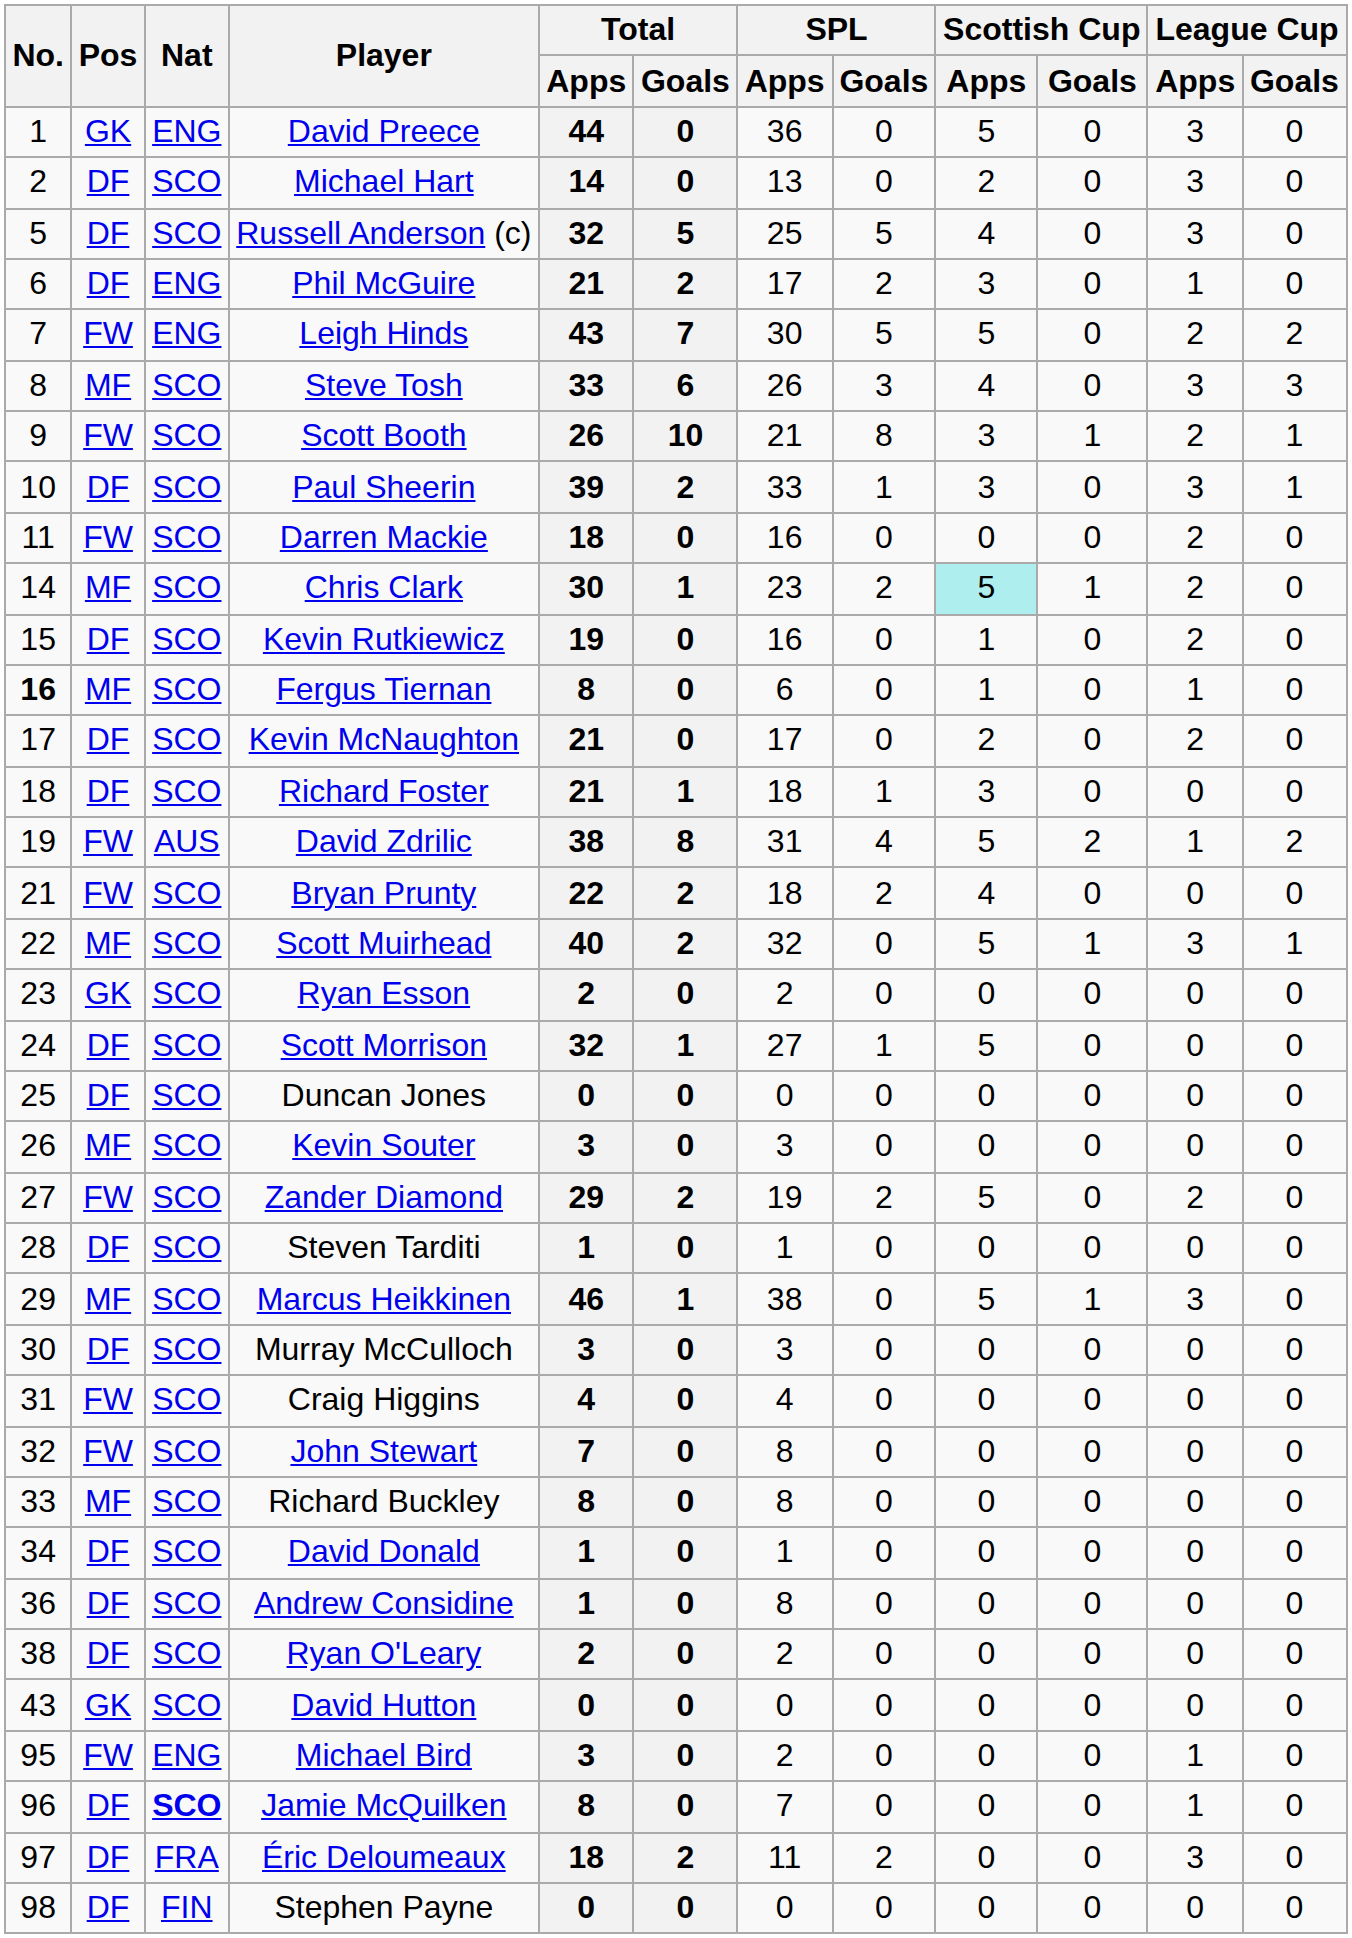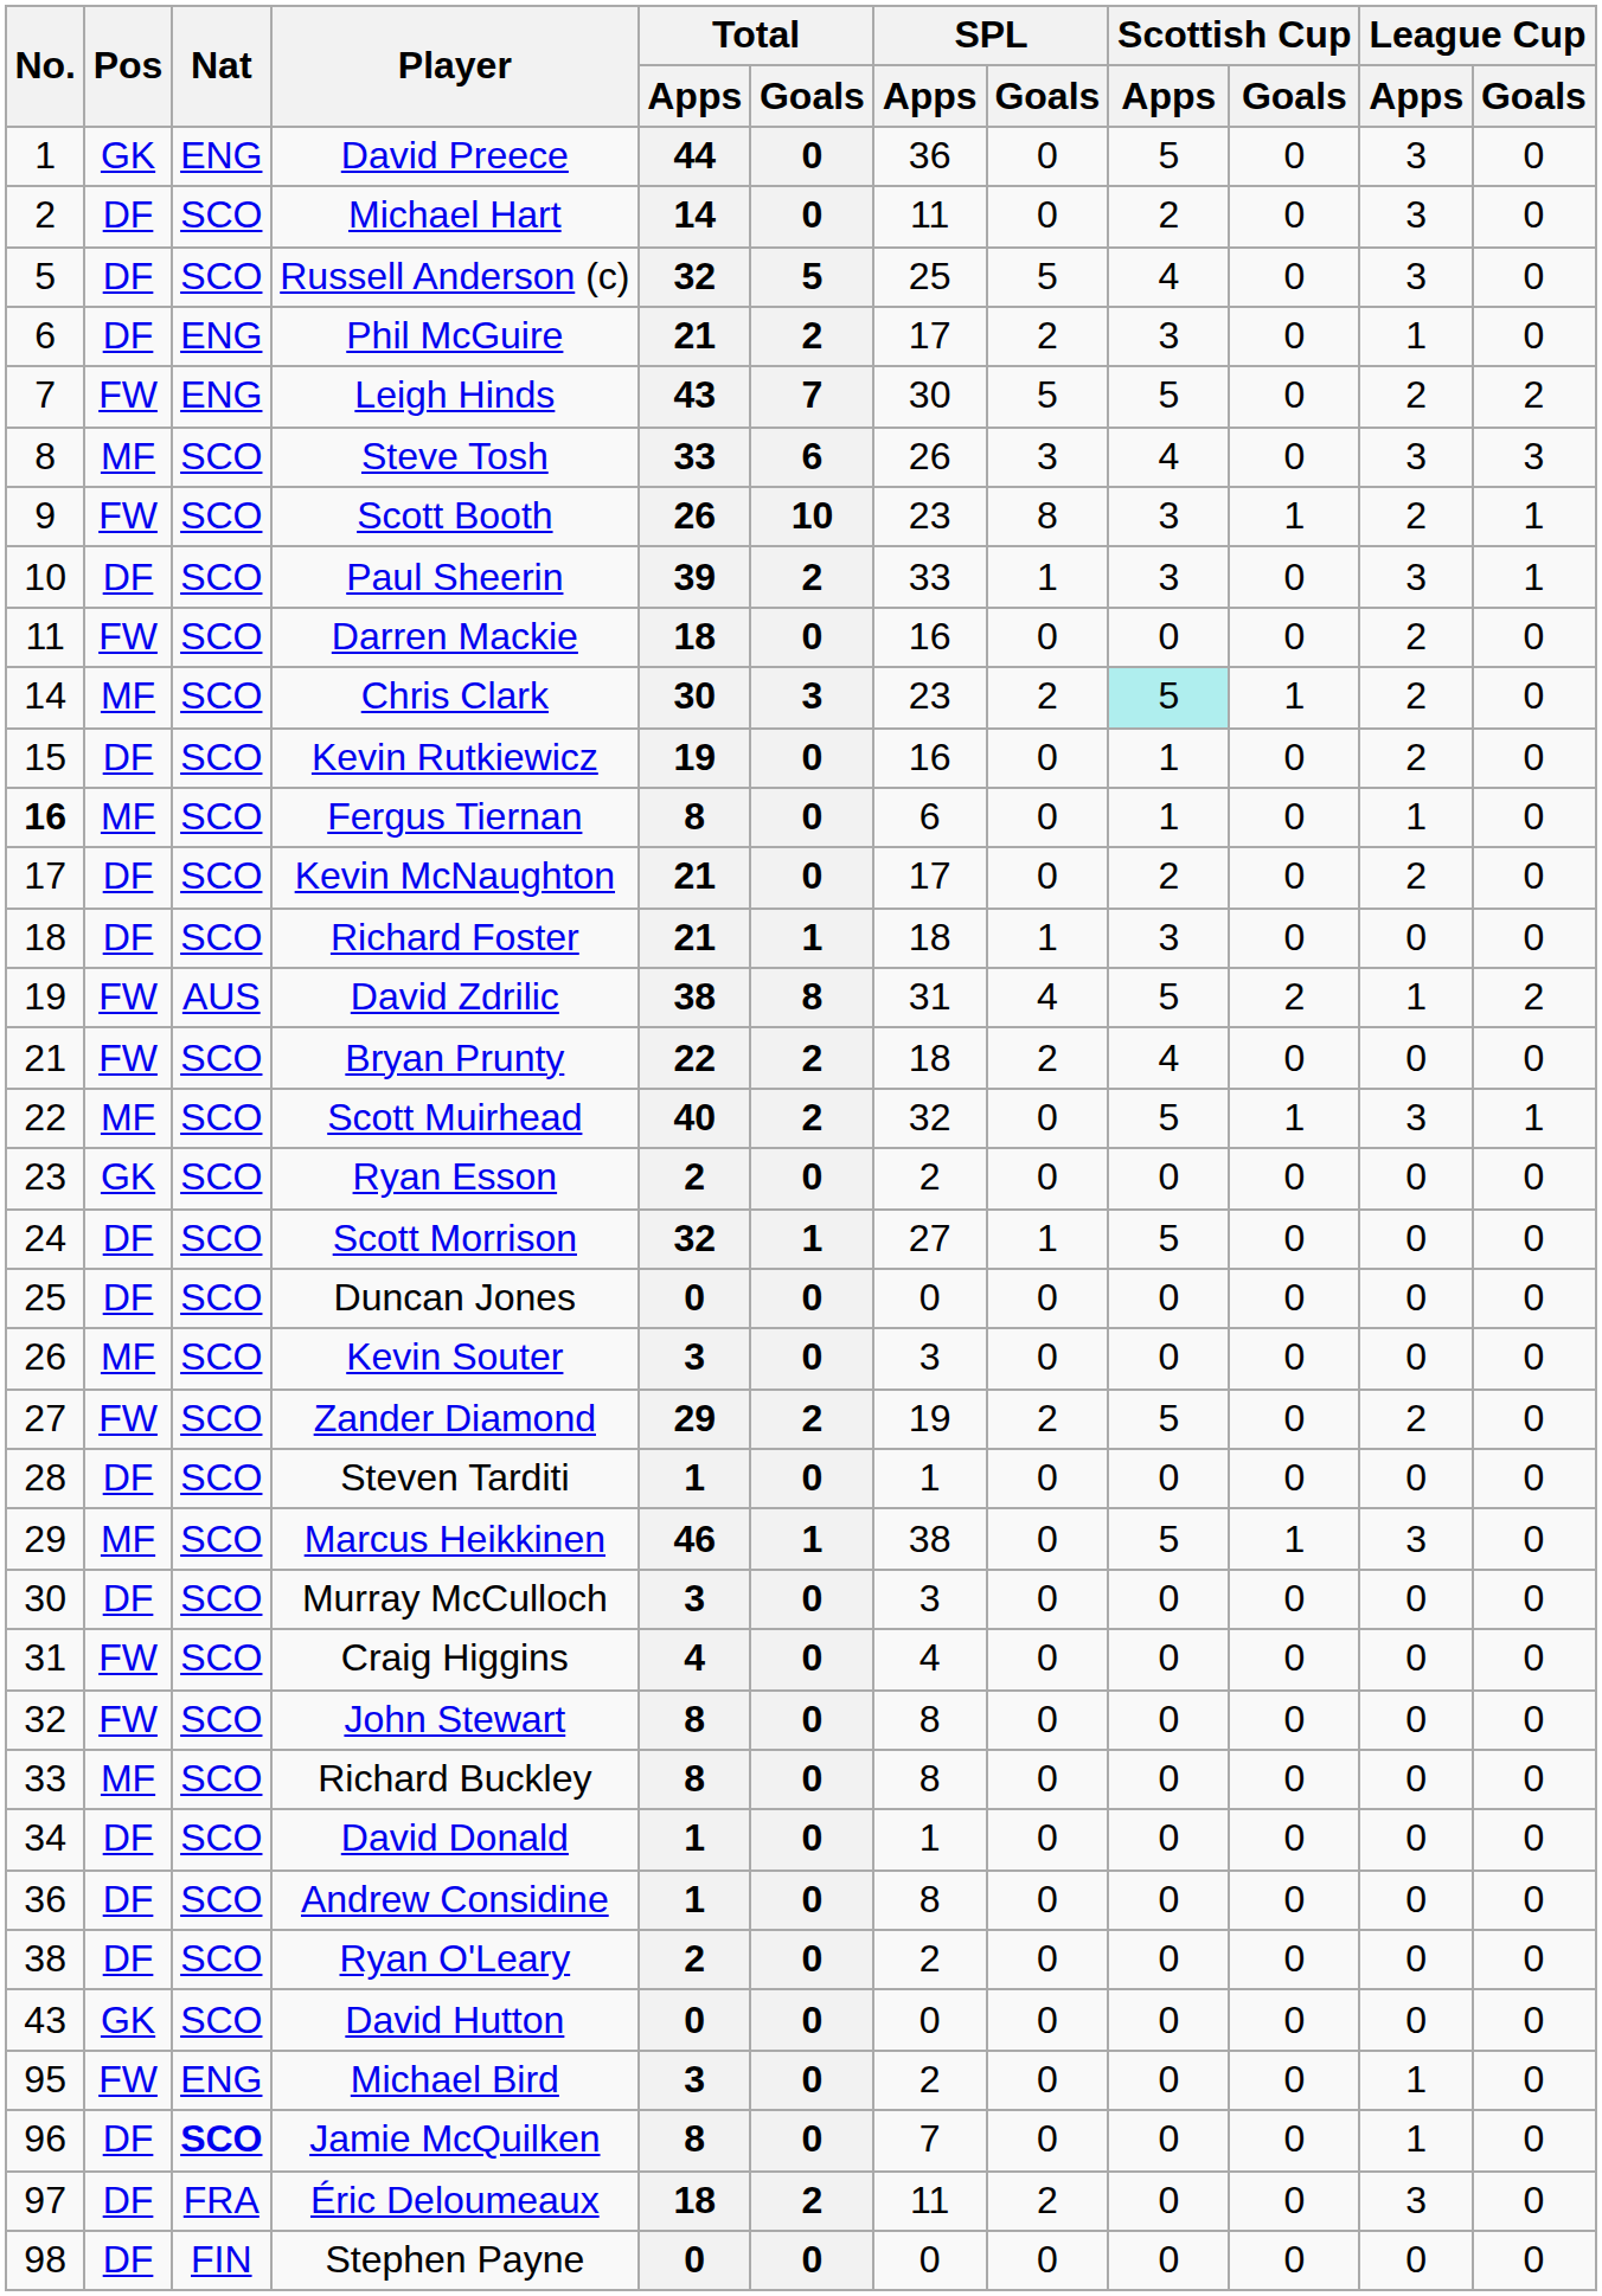 <table class="wikitable sortable" style="text-align: center;">
 <tr>
 <th rowspan="2"><abbr>No.</abbr></th>
 <th rowspan="2"><abbr>Pos</abbr></th>
 <th rowspan="2"><abbr>Nat</abbr></th>
 <th rowspan="2">Player</th>
 <th colspan="2">Total</th>
 <th colspan="2">SPL</th>
 <th colspan="2">Scottish Cup</th>
 <th colspan="2">League Cup</th>
 </tr>
 <tr>
 <th>Apps</th>
 <th>Goals</th>
 <th>Apps</th>
 <th>Goals</th>
 <th>Apps</th>
 <th>Goals</th>
 <th>Apps</th>
 <th>Goals</th>
 </tr>
 <tr>
 <td>1</td>
 <td><a href='#'>GK</a></td>
 <td> <a href='#'>ENG</a></td>
 <td><a href='#'>David Preece</a></td>
 <th>44</th>
 <th>0</th>
 <td>36</td>
 <td>0</td>
 <td>5</td>
 <td>0</td>
 <td>3</td>
 <td>0</td>
 </tr>
 <tr>
 <td>2</td>
 <td><a href='#'>DF</a></td>
 <td> <a href='#'>SCO</a></td>
 <td><a href='#'>Michael Hart</a></td>
 <th>14</th>
 <th>0</th>
-<td>13</td>
+<td>11</td>
 <td>0</td>
 <td>2</td>
 <td>0</td>
 <td>3</td>
 <td>0</td>
 </tr>
 <tr>
 <td>5</td>
 <td><a href='#'>DF</a></td>
 <td> <a href='#'>SCO</a></td>
 <td><a href='#'>Russell Anderson</a> (c)</td>
 <th>32</th>
 <th>5</th>
 <td>25</td>
 <td>5</td>
 <td>4</td>
 <td>0</td>
 <td>3</td>
 <td>0</td>
 </tr>
 <tr>
 <td>6</td>
 <td><a href='#'>DF</a></td>
 <td> <a href='#'>ENG</a></td>
 <td><a href='#'>Phil McGuire</a></td>
 <th>21</th>
 <th>2</th>
 <td>17</td>
 <td>2</td>
 <td>3</td>
 <td>0</td>
 <td>1</td>
 <td>0</td>
 </tr>
 <tr>
 <td>7</td>
 <td><a href='#'>FW</a></td>
 <td> <a href='#'>ENG</a></td>
 <td><a href='#'>Leigh Hinds</a></td>
 <th>43</th>
 <th>7</th>
 <td>30</td>
 <td>5</td>
 <td>5</td>
 <td>0</td>
 <td>2</td>
 <td>2</td>
 </tr>
 <tr>
 <td>8</td>
 <td><a href='#'>MF</a></td>
 <td> <a href='#'>SCO</a></td>
 <td><a href='#'>Steve Tosh</a></td>
 <th>33</th>
 <th>6</th>
 <td>26</td>
 <td>3</td>
 <td>4</td>
 <td>0</td>
 <td>3</td>
 <td>3</td>
 </tr>
 <tr>
 <td>9</td>
 <td><a href='#'>FW</a></td>
 <td> <a href='#'>SCO</a></td>
 <td><a href='#'>Scott Booth</a></td>
 <th>26</th>
 <th>10</th>
-<td>21</td>
+<td>23</td>
 <td>8</td>
 <td>3</td>
 <td>1</td>
 <td>2</td>
 <td>1</td>
 </tr>
 <tr>
 <td>10</td>
 <td><a href='#'>DF</a></td>
 <td> <a href='#'>SCO</a></td>
 <td><a href='#'>Paul Sheerin</a></td>
 <th>39</th>
 <th>2</th>
 <td>33</td>
 <td>1</td>
 <td>3</td>
 <td>0</td>
 <td>3</td>
 <td>1</td>
 </tr>
 <tr>
 <td>11</td>
 <td><a href='#'>FW</a></td>
 <td> <a href='#'>SCO</a></td>
 <td><a href='#'>Darren Mackie</a></td>
 <th>18</th>
 <th>0</th>
 <td>16</td>
 <td>0</td>
 <td>0</td>
 <td>0</td>
 <td>2</td>
 <td>0</td>
 </tr>
 <tr>
 <td>14</td>
 <td><a href='#'>MF</a></td>
 <td> <a href='#'>SCO</a></td>
 <td><a href='#'>Chris Clark</a></td>
 <th>30</th>
-<th>1</th>
+<th>3</th>
 <td>23</td>
 <td>2</td>
 <td style="background: paleturquoise;">5</td>
 <td>1</td>
 <td>2</td>
 <td>0</td>
 </tr>
 <tr>
 <td>15</td>
 <td><a href='#'>DF</a></td>
 <td> <a href='#'>SCO</a></td>
 <td><a href='#'>Kevin Rutkiewicz</a></td>
 <th>19</th>
 <th>0</th>
 <td>16</td>
 <td>0</td>
 <td>1</td>
 <td>0</td>
 <td>2</td>
 <td>0</td>
 </tr>
 <tr>
 <td><strong>16</strong></td>
 <td><a href='#'>MF</a></td>
 <td> <a href='#'>SCO</a></td>
 <td><a href='#'>Fergus Tiernan</a></td>
 <th>8</th>
 <th>0</th>
 <td>6</td>
 <td>0</td>
 <td>1</td>
 <td>0</td>
 <td>1</td>
 <td>0</td>
 </tr>
 <tr>
 <td>17</td>
 <td><a href='#'>DF</a></td>
 <td> <a href='#'>SCO</a></td>
 <td><a href='#'>Kevin McNaughton</a></td>
 <th>21</th>
 <th>0</th>
 <td>17</td>
 <td>0</td>
 <td>2</td>
 <td>0</td>
 <td>2</td>
 <td>0</td>
 </tr>
 <tr>
 <td>18</td>
 <td><a href='#'>DF</a></td>
 <td> <a href='#'>SCO</a></td>
 <td><a href='#'>Richard Foster</a></td>
 <th>21</th>
 <th>1</th>
 <td>18</td>
 <td>1</td>
 <td>3</td>
 <td>0</td>
 <td>0</td>
 <td>0</td>
 </tr>
 <tr>
 <td>19</td>
 <td><a href='#'>FW</a></td>
 <td> <a href='#'>AUS</a></td>
 <td><a href='#'>David Zdrilic</a></td>
 <th>38</th>
 <th>8</th>
 <td>31</td>
 <td>4</td>
 <td>5</td>
 <td>2</td>
 <td>1</td>
 <td>2</td>
 </tr>
 <tr>
 <td>21</td>
 <td><a href='#'>FW</a></td>
 <td> <a href='#'>SCO</a></td>
 <td><a href='#'>Bryan Prunty</a></td>
 <th>22</th>
 <th>2</th>
 <td>18</td>
 <td>2</td>
 <td>4</td>
 <td>0</td>
 <td>0</td>
 <td>0</td>
 </tr>
 <tr>
 <td>22</td>
 <td><a href='#'>MF</a></td>
 <td> <a href='#'>SCO</a></td>
 <td><a href='#'>Scott Muirhead</a></td>
 <th>40</th>
 <th>2</th>
 <td>32</td>
 <td>0</td>
 <td>5</td>
 <td>1</td>
 <td>3</td>
 <td>1</td>
 </tr>
 <tr>
 <td>23</td>
 <td><a href='#'>GK</a></td>
 <td> <a href='#'>SCO</a></td>
 <td><a href='#'>Ryan Esson</a></td>
 <th>2</th>
 <th>0</th>
 <td>2</td>
 <td>0</td>
 <td>0</td>
 <td>0</td>
 <td>0</td>
 <td>0</td>
 </tr>
 <tr>
 <td>24</td>
 <td><a href='#'>DF</a></td>
 <td> <a href='#'>SCO</a></td>
 <td><a href='#'>Scott Morrison</a></td>
 <th>32</th>
 <th>1</th>
 <td>27</td>
 <td>1</td>
 <td>5</td>
 <td>0</td>
 <td>0</td>
 <td>0</td>
 </tr>
 <tr>
 <td>25</td>
 <td><a href='#'>DF</a></td>
 <td> <a href='#'>SCO</a></td>
 <td>Duncan Jones</td>
 <th>0</th>
 <th>0</th>
 <td>0</td>
 <td>0</td>
 <td>0</td>
 <td>0</td>
 <td>0</td>
 <td>0</td>
 </tr>
 <tr>
 <td>26</td>
 <td><a href='#'>MF</a></td>
 <td> <a href='#'>SCO</a></td>
 <td><a href='#'>Kevin Souter</a></td>
 <th>3</th>
 <th>0</th>
 <td>3</td>
 <td>0</td>
 <td>0</td>
 <td>0</td>
 <td>0</td>
 <td>0</td>
 </tr>
 <tr>
 <td>27</td>
 <td><a href='#'>FW</a></td>
 <td> <a href='#'>SCO</a></td>
 <td><a href='#'>Zander Diamond</a></td>
 <th>29</th>
 <th>2</th>
 <td>19</td>
 <td>2</td>
 <td>5</td>
 <td>0</td>
 <td>2</td>
 <td>0</td>
 </tr>
 <tr>
 <td>28</td>
 <td><a href='#'>DF</a></td>
 <td> <a href='#'>SCO</a></td>
 <td>Steven Tarditi</td>
 <th>1</th>
 <th>0</th>
 <td>1</td>
 <td>0</td>
 <td>0</td>
 <td>0</td>
 <td>0</td>
 <td>0</td>
 </tr>
 <tr>
 <td>29</td>
 <td><a href='#'>MF</a></td>
 <td> <a href='#'>SCO</a></td>
 <td><a href='#'>Marcus Heikkinen</a></td>
 <th>46</th>
 <th>1</th>
 <td>38</td>
 <td>0</td>
 <td>5</td>
 <td>1</td>
 <td>3</td>
 <td>0</td>
 </tr>
 <tr>
 <td>30</td>
 <td><a href='#'>DF</a></td>
 <td> <a href='#'>SCO</a></td>
 <td>Murray McCulloch</td>
 <th>3</th>
 <th>0</th>
 <td>3</td>
 <td>0</td>
 <td>0</td>
 <td>0</td>
 <td>0</td>
 <td>0</td>
 </tr>
 <tr>
 <td>31</td>
 <td><a href='#'>FW</a></td>
 <td> <a href='#'>SCO</a></td>
 <td>Craig Higgins</td>
 <th>4</th>
 <th>0</th>
 <td>4</td>
 <td>0</td>
 <td>0</td>
 <td>0</td>
 <td>0</td>
 <td>0</td>
 </tr>
 <tr>
 <td>32</td>
 <td><a href='#'>FW</a></td>
 <td> <a href='#'>SCO</a></td>
 <td><a href='#'>John Stewart</a></td>
-<th>7</th>
+<th>8</th>
 <th>0</th>
 <td>8</td>
 <td>0</td>
 <td>0</td>
 <td>0</td>
 <td>0</td>
 <td>0</td>
 </tr>
 <tr>
 <td>33</td>
 <td><a href='#'>MF</a></td>
 <td> <a href='#'>SCO</a></td>
 <td>Richard Buckley</td>
 <th>8</th>
 <th>0</th>
 <td>8</td>
 <td>0</td>
 <td>0</td>
 <td>0</td>
 <td>0</td>
 <td>0</td>
 </tr>
 <tr>
 <td>34</td>
 <td><a href='#'>DF</a></td>
 <td> <a href='#'>SCO</a></td>
 <td><a href='#'>David Donald</a></td>
 <th>1</th>
 <th>0</th>
 <td>1</td>
 <td>0</td>
 <td>0</td>
 <td>0</td>
 <td>0</td>
 <td>0</td>
 </tr>
 <tr>
 <td>36</td>
 <td><a href='#'>DF</a></td>
 <td> <a href='#'>SCO</a></td>
 <td><a href='#'>Andrew Considine</a></td>
 <th>1</th>
 <th>0</th>
 <td>8</td>
 <td>0</td>
 <td>0</td>
 <td>0</td>
 <td>0</td>
 <td>0</td>
 </tr>
 <tr>
 <td>38</td>
 <td><a href='#'>DF</a></td>
 <td> <a href='#'>SCO</a></td>
 <td><a href='#'>Ryan O'Leary</a></td>
 <th>2</th>
 <th>0</th>
 <td>2</td>
 <td>0</td>
 <td>0</td>
 <td>0</td>
 <td>0</td>
 <td>0</td>
 </tr>
 <tr>
 <td>43</td>
 <td><a href='#'>GK</a></td>
 <td> <a href='#'>SCO</a></td>
 <td><a href='#'>David Hutton</a></td>
 <th>0</th>
 <th>0</th>
 <td>0</td>
 <td>0</td>
 <td>0</td>
 <td>0</td>
 <td>0</td>
 <td>0</td>
 </tr>
 <tr>
 <td>95</td>
 <td><a href='#'>FW</a></td>
 <td> <a href='#'>ENG</a></td>
 <td><a href='#'>Michael Bird</a></td>
 <th>3</th>
 <th>0</th>
 <td>2</td>
 <td>0</td>
 <td>0</td>
 <td>0</td>
 <td>1</td>
 <td>0</td>
 </tr>
 <tr>
 <td>96</td>
 <td><a href='#'>DF</a></td>
 <td><strong> <a href='#'>SCO</a></strong></td>
 <td><a href='#'>Jamie McQuilken</a></td>
 <th>8</th>
 <th>0</th>
 <td>7</td>
 <td>0</td>
 <td>0</td>
 <td>0</td>
 <td>1</td>
 <td>0</td>
 </tr>
 <tr>
 <td>97</td>
 <td><a href='#'>DF</a></td>
 <td> <a href='#'>FRA</a></td>
 <td><a href='#'>Éric Deloumeaux</a></td>
 <th>18</th>
 <th>2</th>
 <td>11</td>
 <td>2</td>
 <td>0</td>
 <td>0</td>
 <td>3</td>
 <td>0</td>
 </tr>
 <tr>
 <td>98</td>
 <td><a href='#'>DF</a></td>
 <td> <a href='#'>FIN</a></td>
 <td>Stephen Payne</td>
 <th>0</th>
 <th>0</th>
 <td>0</td>
 <td>0</td>
 <td>0</td>
 <td>0</td>
 <td>0</td>
 <td>0</td>
 </tr>
 </table>
